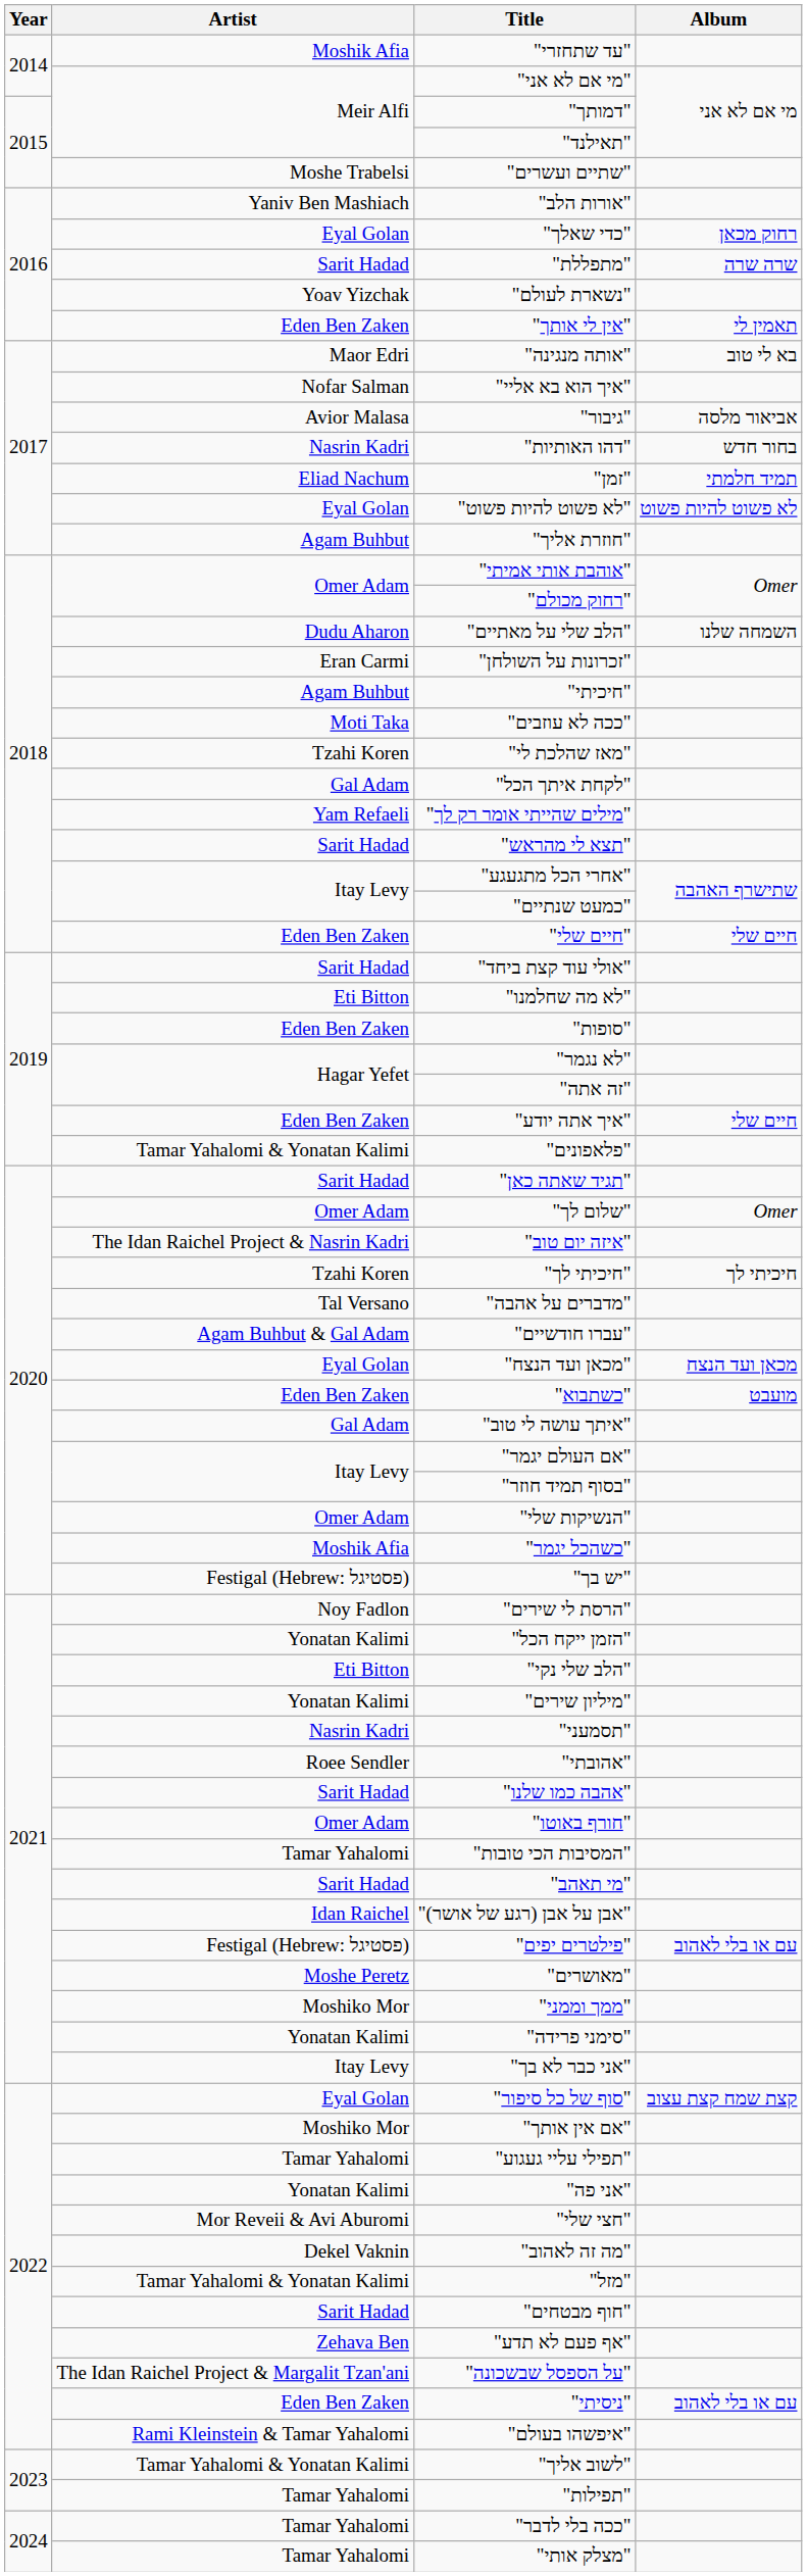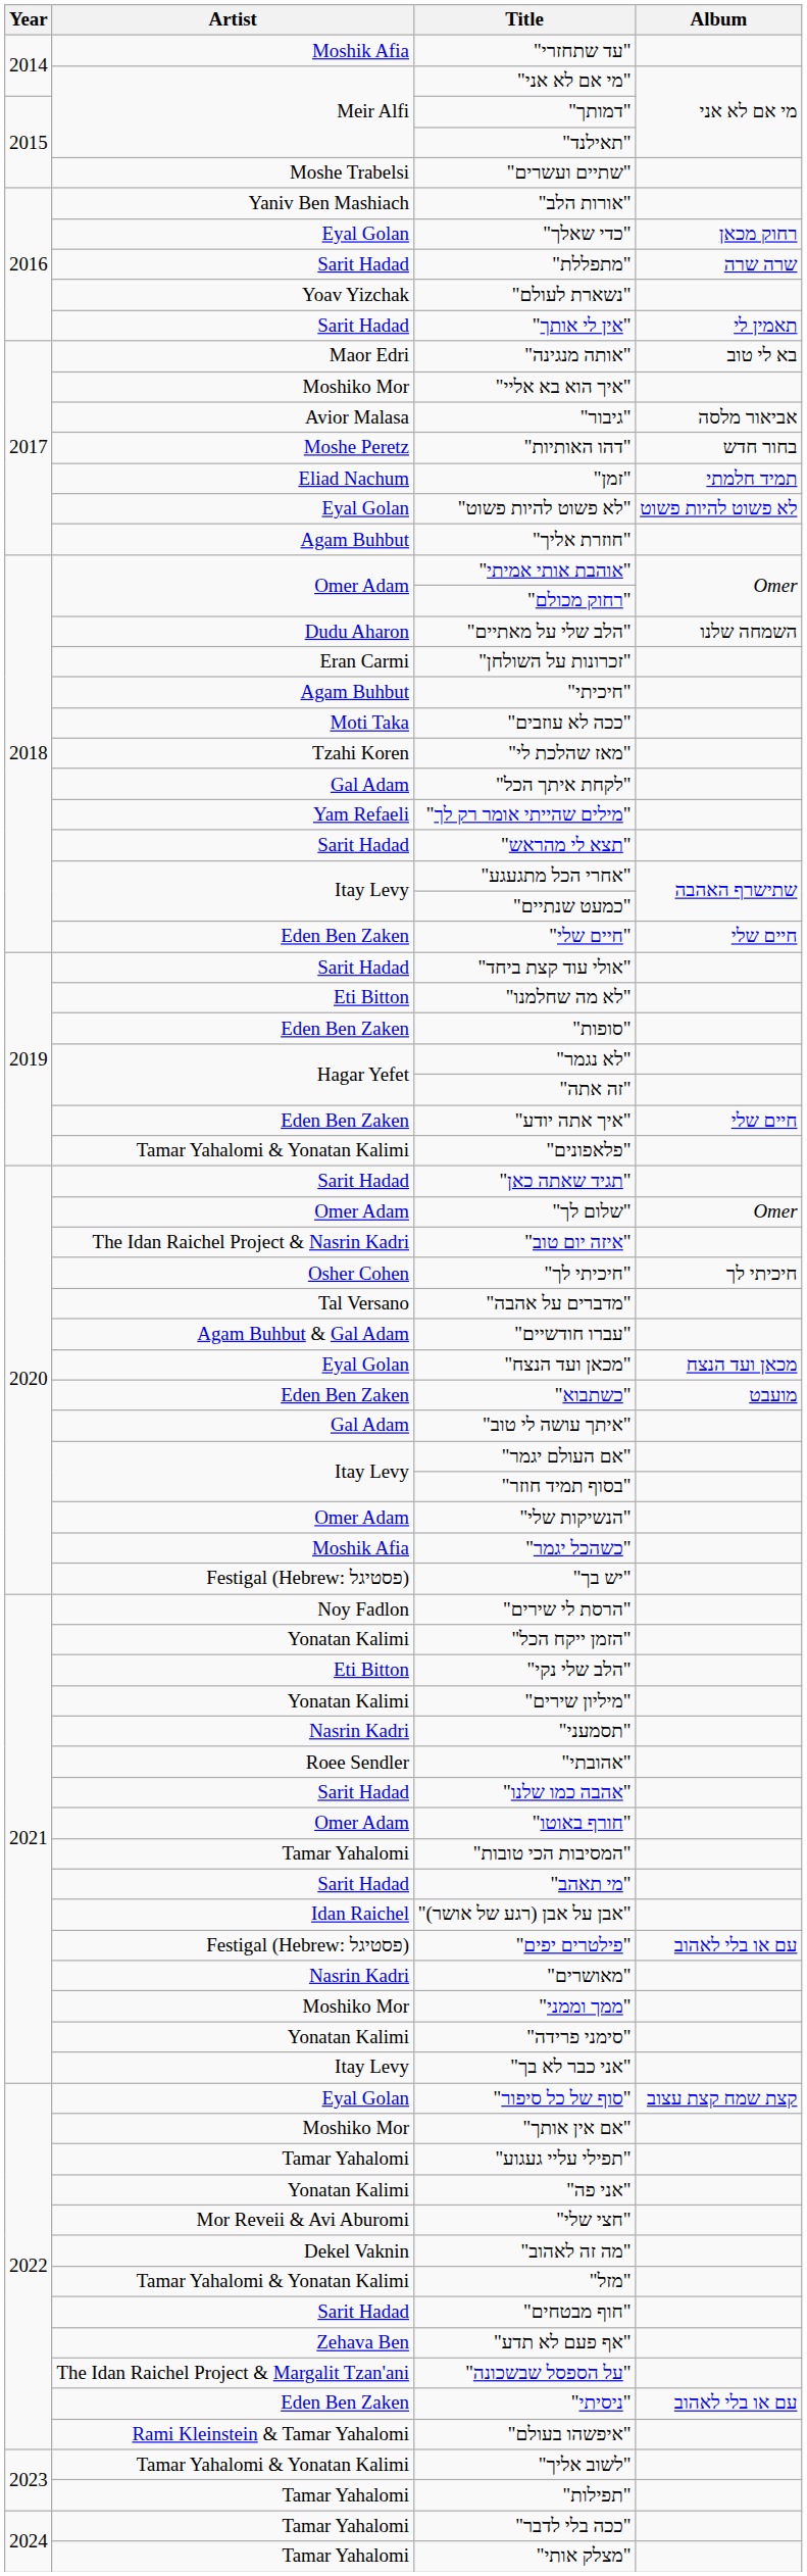 <table class="wikitable" style="text-align:RIGHT;">
 <tr>
 <th scope="col">Year</th>
 <th scope="col">Artist</th>
 <th scope="col">Title</th>
 <th scope="col">Album</th>
 </tr>
 <tr>
 <td rowspan="2">2014</td>
 <td><a href='#'>Moshik Afia</a></td>
 <td>"עד שתחזרי"</td>
 <td></td>
 </tr>
 <tr>
 <td rowspan="3">Meir Alfi</td>
 <td>"מי אם לא אני"</td>
 <td rowspan="3">מי אם לא אני</td>
 </tr>
 <tr>
 <td rowspan="3">2015</td>
 <td>"דמותך"</td>
 </tr>
 <tr>
 <td>"תאילנד"</td>
 </tr>
 <tr>
 <td>Moshe Trabelsi</td>
 <td>"שתיים ועשרים"</td>
 <td></td>
 </tr>
 <tr>
 <td rowspan="5">2016</td>
 <td>Yaniv Ben Mashiach</td>
 <td>"אורות הלב"</td>
 <td></td>
 </tr>
 <tr>
 <td><a href='#'>Eyal Golan</a></td>
 <td>"כדי שאלך"</td>
 <td><a href='#'>רחוק מכאן</a></td>
 </tr>
 <tr>
 <td><a href='#'>Sarit Hadad</a></td>
 <td>"מתפללת"</td>
 <td><a href='#'>שרה שרה</a></td>
 </tr>
 <tr>
 <td>Yoav Yizchak</td>
 <td>"נשארת לעולם"</td>
 <td></td>
 </tr>
 <tr>
-<td><a href='#'>Eden Ben Zaken</a></td>
+<td><a href='#'>Sarit Hadad</a></td>
 <td>"<a href='#'>אין לי אותך</a>"</td>
 <td><a href='#'>תאמין לי</a></td>
 </tr>
 <tr>
 <td rowspan="7">2017</td>
 <td>Maor Edri</td>
 <td>"אותה מנגינה"</td>
 <td>בא לי טוב</td>
 </tr>
 <tr>
-<td>Nofar Salman</td>
+<td>Moshiko Mor</td>
 <td>"איך הוא בא אליי"</td>
 <td></td>
 </tr>
 <tr>
 <td>Avior Malasa</td>
 <td>"גיבור"</td>
 <td>אביאור מלסה</td>
 </tr>
 <tr>
-<td><a href='#'>Nasrin Kadri</a></td>
+<td><a href='#'>Moshe Peretz</a></td>
 <td>"דהו האותיות"</td>
 <td>בחור חדש</td>
 </tr>
 <tr>
 <td><a href='#'>Eliad Nachum</a></td>
 <td>"זמן"</td>
 <td><a href='#'>תמיד חלמתי</a></td>
 </tr>
 <tr>
 <td><a href='#'>Eyal Golan</a></td>
 <td>"לא פשוט להיות פשוט"</td>
 <td><a href='#'>לא פשוט להיות פשוט</a></td>
 </tr>
 <tr>
 <td><a href='#'>Agam Buhbut</a></td>
 <td>"חוזרת אליך"</td>
 <td></td>
 </tr>
 <tr>
 <td rowspan="13">2018</td>
 <td rowspan="2"><a href='#'>Omer Adam</a></td>
 <td>"<a href='#'>אוהבת אותי אמיתי</a>"</td>
 <td rowspan="2"><em>Omer</em></td>
 </tr>
 <tr>
 <td>"<a href='#'>רחוק מכולם</a>"</td>
 </tr>
 <tr>
 <td><a href='#'>Dudu Aharon</a></td>
 <td>"הלב שלי על מאתיים"</td>
 <td>השמחה שלנו</td>
 </tr>
 <tr>
 <td>Eran Carmi</td>
 <td>"זכרונות על השולחן"</td>
 <td></td>
 </tr>
 <tr>
 <td><a href='#'>Agam Buhbut</a></td>
 <td>"חיכיתי"</td>
 <td></td>
 </tr>
 <tr>
 <td><a href='#'>Moti Taka</a></td>
 <td>"ככה לא עוזבים"</td>
 <td></td>
 </tr>
 <tr>
 <td>Tzahi Koren</td>
 <td>"מאז שהלכת לי"</td>
 <td></td>
 </tr>
 <tr>
 <td><a href='#'>Gal Adam</a></td>
 <td>"לקחת איתך הכל"</td>
 <td></td>
 </tr>
 <tr>
 <td><a href='#'>Yam Refaeli</a></td>
 <td>"<a href='#'>מילים שהייתי אומר רק לך</a>"</td>
 <td></td>
 </tr>
 <tr>
 <td><a href='#'>Sarit Hadad</a></td>
 <td>"<a href='#'>תצא לי מהראש</a>"</td>
 <td></td>
 </tr>
 <tr>
 <td rowspan="2">Itay Levy</td>
 <td>"אחרי הכל מתגעגע"</td>
 <td rowspan="2"><a href='#'>שתישרף האהבה</a></td>
 </tr>
 <tr>
 <td>"כמעט שנתיים"</td>
 </tr>
 <tr>
 <td><a href='#'>Eden Ben Zaken</a></td>
 <td>"<a href='#'>חיים שלי</a>"</td>
 <td><a href='#'>חיים שלי</a></td>
 </tr>
 <tr>
 <td rowspan="7">2019</td>
 <td><a href='#'>Sarit Hadad</a></td>
 <td>"אולי עוד קצת ביחד"</td>
 <td></td>
 </tr>
 <tr>
 <td><a href='#'>Eti Bitton</a></td>
 <td>"לא מה שחלמנו"</td>
 <td></td>
 </tr>
 <tr>
 <td><a href='#'>Eden Ben Zaken</a></td>
 <td>"סופות"</td>
 <td></td>
 </tr>
 <tr>
 <td rowspan="2">Hagar Yefet</td>
 <td>"לא נגמר"</td>
 <td></td>
 </tr>
 <tr>
 <td>"זה אתה"</td>
 <td></td>
 </tr>
 <tr>
 <td><a href='#'>Eden Ben Zaken</a></td>
 <td>"איך אתה יודע"</td>
 <td><a href='#'>חיים שלי</a></td>
 </tr>
 <tr>
 <td>Tamar Yahalomi & Yonatan Kalimi</td>
 <td>"פלאפונים"</td>
 <td></td>
 </tr>
 <tr>
 <td rowspan="14">2020</td>
 <td><a href='#'>Sarit Hadad</a></td>
 <td>"<a href='#'>תגיד שאתה כאן</a>"</td>
 <td></td>
 </tr>
 <tr>
 <td><a href='#'>Omer Adam</a></td>
 <td>"שלום לך"</td>
 <td><em>Omer</em></td>
 </tr>
 <tr>
 <td>The Idan Raichel Project & <a href='#'>Nasrin Kadri</a></td>
 <td>"<a href='#'>איזה יום טוב</a>"</td>
 <td></td>
 </tr>
 <tr>
-<td>Tzahi Koren</td>
+<td><a href='#'>Osher Cohen</a></td>
 <td>"חיכיתי לך"</td>
 <td>חיכיתי לך</td>
 </tr>
 <tr>
 <td>Tal Versano</td>
 <td>"מדברים על אהבה"</td>
 <td></td>
 </tr>
 <tr>
 <td><a href='#'>Agam Buhbut</a> & <a href='#'>Gal Adam</a></td>
 <td>"עברו חודשיים"</td>
 <td></td>
 </tr>
 <tr>
 <td><a href='#'>Eyal Golan</a></td>
 <td>"מכאן ועד הנצח"</td>
 <td><a href='#'>מכאן ועד הנצח</a></td>
 </tr>
 <tr>
 <td><a href='#'>Eden Ben Zaken</a></td>
 <td>"<a href='#'>כשתבוא</a>"</td>
 <td><a href='#'>מועבט</a></td>
 </tr>
 <tr>
 <td><a href='#'>Gal Adam</a></td>
 <td>"איתך עושה לי טוב"</td>
 <td></td>
 </tr>
 <tr>
 <td rowspan="2">Itay Levy</td>
 <td>"אם העולם יגמר"</td>
 <td></td>
 </tr>
 <tr>
 <td>"בסוף תמיד חוזר"</td>
 <td></td>
 </tr>
 <tr>
 <td><a href='#'>Omer Adam</a></td>
 <td>"הנשיקות שלי"</td>
 <td></td>
 </tr>
 <tr>
 <td><a href='#'>Moshik Afia</a></td>
 <td>"<a href='#'>כשהכל יגמר</a>"</td>
 <td></td>
 </tr>
 <tr>
 <td>Festigal (Hebrew: פסטיגל)</td>
 <td>"יש בך"</td>
 <td></td>
 </tr>
 <tr>
 <td rowspan="16">2021</td>
 <td>Noy Fadlon</td>
 <td>"הרסת לי שירים"</td>
 <td></td>
 </tr>
 <tr>
 <td>Yonatan Kalimi</td>
 <td>"הזמן ייקח הכל"</td>
 <td></td>
 </tr>
 <tr>
 <td><a href='#'>Eti Bitton</a></td>
 <td>"הלב שלי נקי"</td>
 <td></td>
 </tr>
 <tr>
 <td>Yonatan Kalimi</td>
 <td>"מיליון שירים"</td>
 <td></td>
 </tr>
 <tr>
 <td><a href='#'>Nasrin Kadri</a></td>
 <td>"תסמעני"</td>
 <td></td>
 </tr>
 <tr>
 <td>Roee Sendler</td>
 <td>"אהובתי"</td>
 <td></td>
 </tr>
 <tr>
 <td><a href='#'>Sarit Hadad</a></td>
 <td>"<a href='#'>אהבה כמו שלנו</a>"</td>
 <td></td>
 </tr>
 <tr>
 <td><a href='#'>Omer Adam</a></td>
 <td>"<a href='#'>חורף באוטו</a>"</td>
 <td></td>
 </tr>
 <tr>
 <td>Tamar Yahalomi</td>
 <td>"המסיבות הכי טובות"</td>
 <td></td>
 </tr>
 <tr>
 <td><a href='#'>Sarit Hadad</a></td>
 <td>"<a href='#'>מי תאהב</a>"</td>
 <td></td>
 </tr>
 <tr>
 <td><a href='#'>Idan Raichel</a></td>
 <td>"אבן על אבן (רגע של אושר)"</td>
 <td></td>
 </tr>
 <tr>
 <td>Festigal (Hebrew: פסטיגל)</td>
 <td>"<a href='#'>פילטרים יפים</a>"</td>
 <td><a href='#'>עם או בלי לאהוב</a></td>
 </tr>
 <tr>
-<td><a href='#'>Moshe Peretz</a></td>
+<td><a href='#'>Nasrin Kadri</a></td>
 <td>"מאושרים"</td>
 <td></td>
 </tr>
 <tr>
 <td>Moshiko Mor</td>
 <td>"<a href='#'>ממך וממני</a>"</td>
 <td></td>
 </tr>
 <tr>
 <td>Yonatan Kalimi</td>
 <td>"סימני פרידה"</td>
 <td></td>
 </tr>
 <tr>
 <td>Itay Levy</td>
 <td>"אני כבר לא בך"</td>
 <td></td>
 </tr>
 <tr>
 <td rowspan="12">2022</td>
 <td><a href='#'>Eyal Golan</a></td>
 <td>"<a href='#'>סוף של כל סיפור</a>"</td>
 <td><a href='#'>קצת שמח קצת עצוב</a></td>
 </tr>
 <tr>
 <td>Moshiko Mor</td>
 <td>"אם אין אותך"</td>
 <td></td>
 </tr>
 <tr>
 <td>Tamar Yahalomi</td>
 <td>"תפילי עליי געגוע"</td>
 <td></td>
 </tr>
 <tr>
 <td>Yonatan Kalimi</td>
 <td>"אני פה"</td>
 <td></td>
 </tr>
 <tr>
 <td>Mor Reveii & Avi Aburomi</td>
 <td>"חצי שלי"</td>
 <td></td>
 </tr>
 <tr>
 <td>Dekel Vaknin</td>
 <td>"מה זה לאהוב"</td>
 <td></td>
 </tr>
 <tr>
 <td>Tamar Yahalomi & Yonatan Kalimi</td>
 <td>"מזל"</td>
 <td></td>
 </tr>
 <tr>
 <td><a href='#'>Sarit Hadad</a></td>
 <td>"חוף מבטחים"</td>
 <td></td>
 </tr>
 <tr>
 <td><a href='#'>Zehava Ben</a></td>
 <td>"אף פעם לא תדע"</td>
 <td></td>
 </tr>
 <tr>
 <td>The Idan Raichel Project & <a href='#'>Margalit Tzan'ani</a></td>
 <td>"<a href='#'>על הספסל שבשכונה</a>"</td>
 <td></td>
 </tr>
 <tr>
 <td><a href='#'>Eden Ben Zaken</a></td>
 <td>"<a href='#'>ניסיתי</a>"</td>
 <td><a href='#'>עם או בלי לאהוב</a></td>
 </tr>
 <tr>
 <td><a href='#'>Rami Kleinstein</a> & Tamar Yahalomi</td>
 <td>"איפשהו בעולם"</td>
 <td></td>
 </tr>
 <tr>
 <td rowspan="2">2023</td>
 <td>Tamar Yahalomi & Yonatan Kalimi</td>
 <td>"לשוב אליך"</td>
 <td></td>
 </tr>
 <tr>
 <td>Tamar Yahalomi</td>
 <td>"תפילות"</td>
 <td></td>
 </tr>
 <tr>
 <td rowspan="2">2024</td>
 <td>Tamar Yahalomi</td>
 <td>"ככה בלי לדבר"</td>
 <td></td>
 </tr>
 <tr>
 <td>Tamar Yahalomi</td>
 <td>"מצלק אותי"</td>
 <td></td>
 </tr>
 </table>
